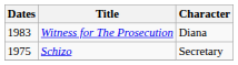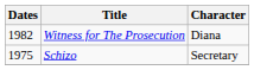 <table class="wikitable">
 <tr>
 <th>Dates</th>
 <th>Title</th>
 <th>Character</th>
 </tr>
 <tr>
-<td>1983</td>
+<td>1982</td>
 <td><em><a href='#'>Witness for The Prosecution</a></em></td>
 <td>Diana</td>
 </tr>
 <tr>
 <td>1975</td>
 <td><em><a href='#'>Schizo</a></em></td>
 <td>Secretary</td>
 </tr>
 <tr>
 </tr>
 </table>
